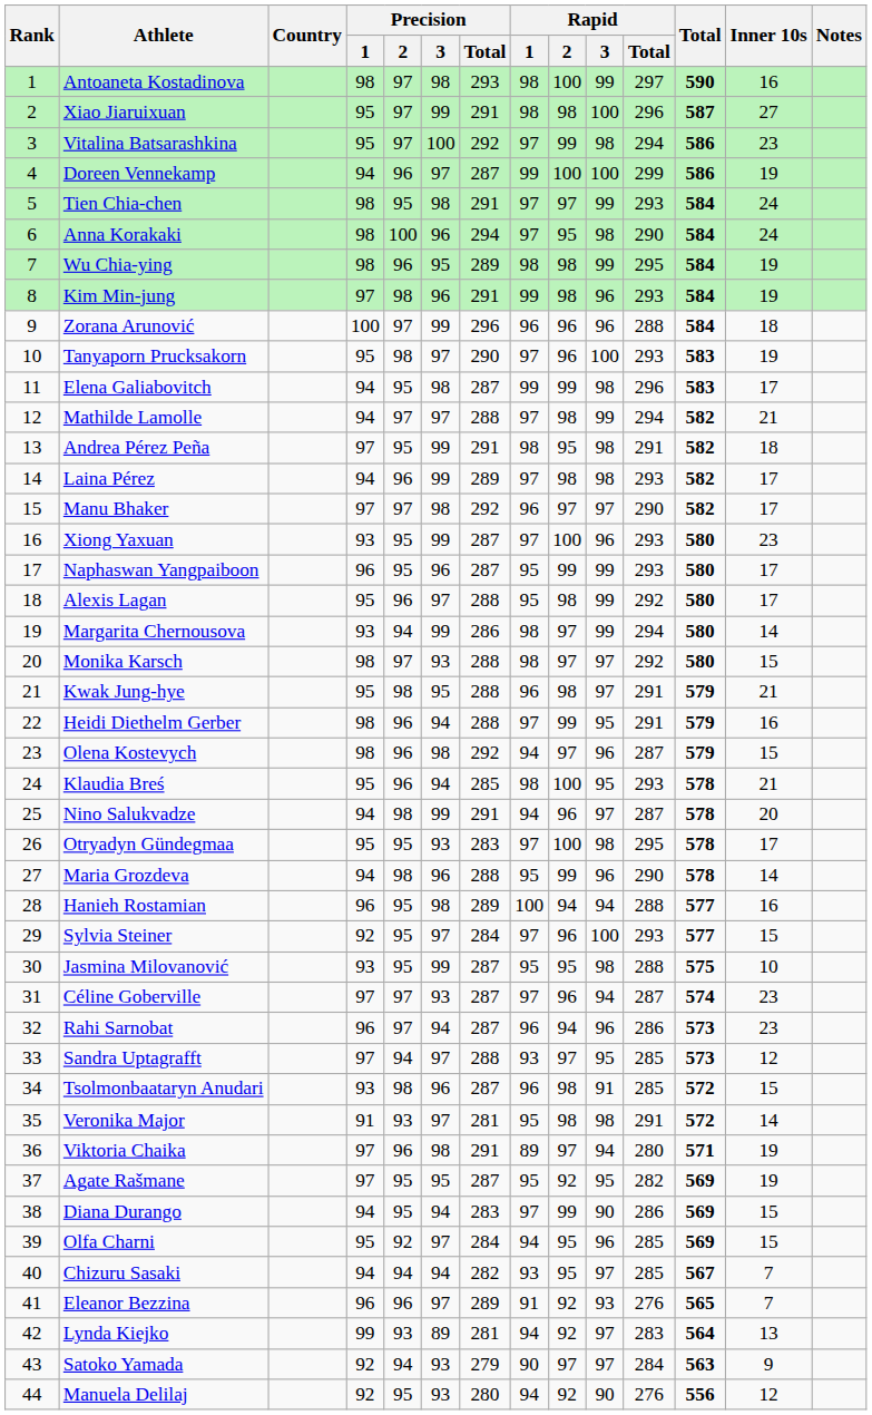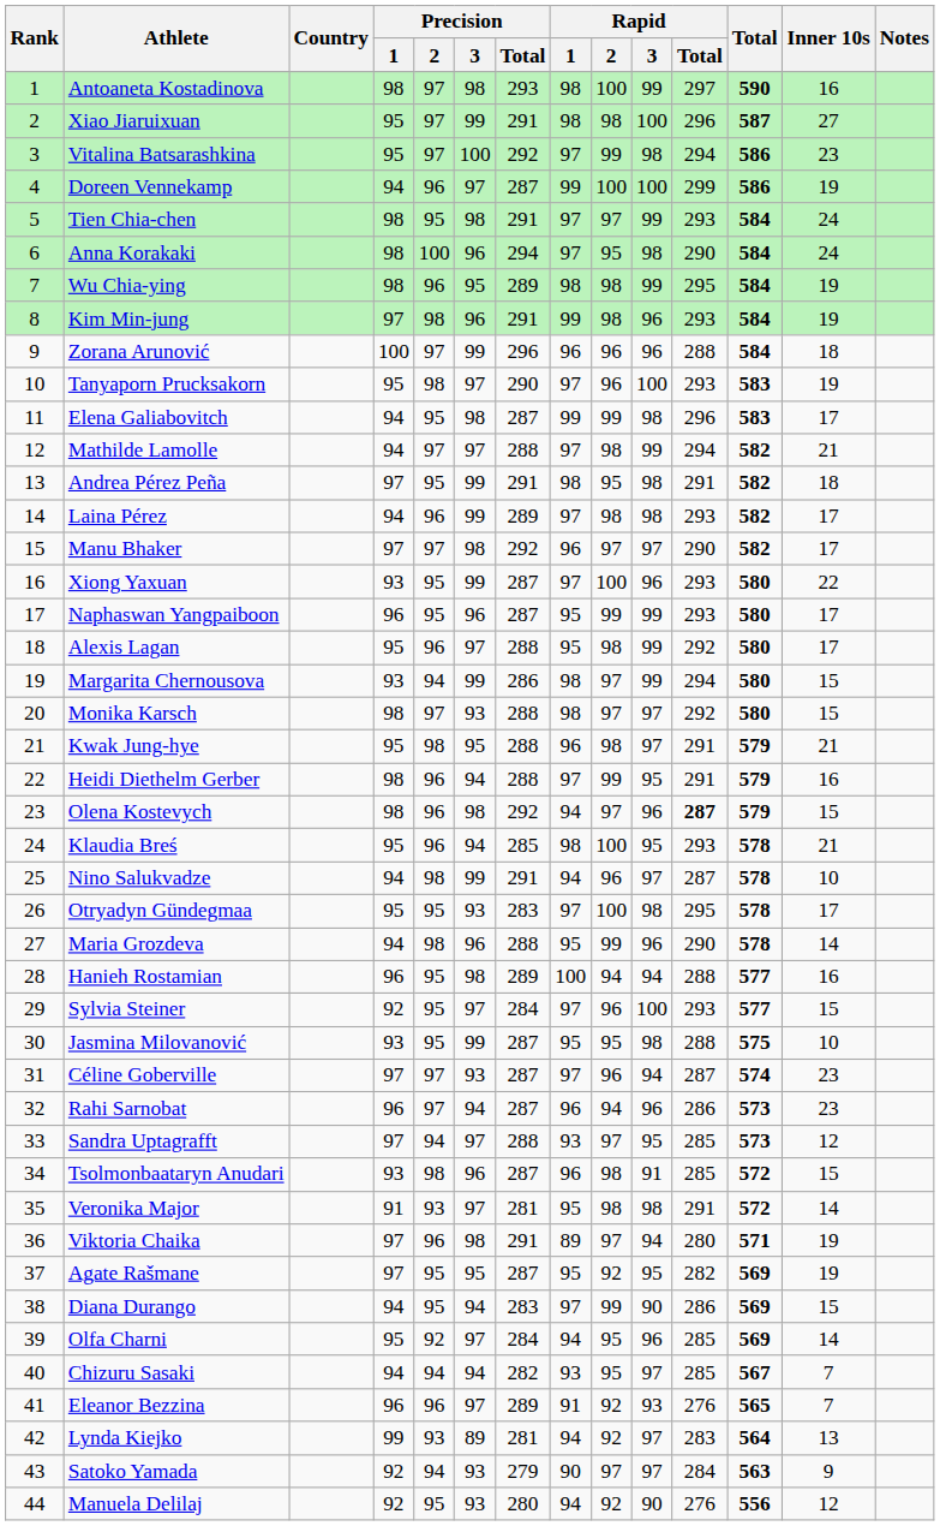 <table class="wikitable sortable" style="text-align:center">
 <tr>
 <th rowspan=2>Rank</th>
 <th rowspan=2>Athlete</th>
 <th rowspan=2>Country</th>
 <th colspan=4>Precision</th>
 <th colspan=4>Rapid</th>
 <th rowspan=2>Total</th>
 <th rowspan=2>Inner 10s</th>
 <th rowspan=2 class="unsortable">Notes</th>
 </tr>
 <tr>
 <th class="sortable">1</th>
 <th class="sortable">2</th>
 <th class="sortable">3</th>
 <th class="sortable">Total</th>
 <th class="sortable">1</th>
 <th class="sortable">2</th>
 <th class="sortable">3</th>
 <th class="sortable">Total</th>
 </tr>
 <tr bgcolor=bbf3bb>
 <td>1</td>
 <td align=left><a href='#'>Antoaneta Kostadinova</a></td>
 <td align=left></td>
 <td>98</td>
 <td>97</td>
 <td>98</td>
 <td>293</td>
 <td>98</td>
 <td>100</td>
 <td>99</td>
 <td>297</td>
 <td><strong>590</strong></td>
 <td>16</td>
 <td></td>
 </tr>
 <tr bgcolor=bbf3bb>
 <td>2</td>
 <td align=left><a href='#'>Xiao Jiaruixuan</a></td>
 <td align=left></td>
 <td>95</td>
 <td>97</td>
 <td>99</td>
 <td>291</td>
 <td>98</td>
 <td>98</td>
 <td>100</td>
 <td>296</td>
 <td><strong>587</strong></td>
 <td>27</td>
 <td></td>
 </tr>
 <tr bgcolor=bbf3bb>
 <td>3</td>
 <td align=left><a href='#'>Vitalina Batsarashkina</a></td>
 <td align=left></td>
 <td>95</td>
 <td>97</td>
 <td>100</td>
 <td>292</td>
 <td>97</td>
 <td>99</td>
 <td>98</td>
 <td>294</td>
 <td><strong>586</strong></td>
 <td>23</td>
 <td></td>
 </tr>
 <tr bgcolor=bbf3bb>
 <td>4</td>
 <td align=left><a href='#'>Doreen Vennekamp</a></td>
 <td align=left></td>
 <td>94</td>
 <td>96</td>
 <td>97</td>
 <td>287</td>
 <td>99</td>
 <td>100</td>
 <td>100</td>
 <td>299</td>
 <td><strong>586</strong></td>
 <td>19</td>
 <td></td>
 </tr>
 <tr bgcolor=bbf3bb>
 <td>5</td>
 <td align=left><a href='#'>Tien Chia-chen</a></td>
 <td align=left></td>
 <td>98</td>
 <td>95</td>
 <td>98</td>
 <td>291</td>
 <td>97</td>
 <td>97</td>
 <td>99</td>
 <td>293</td>
 <td><strong>584</strong></td>
 <td>24</td>
 <td></td>
 </tr>
 <tr bgcolor=bbf3bb>
 <td>6</td>
 <td align=left><a href='#'>Anna Korakaki</a></td>
 <td align=left></td>
 <td>98</td>
 <td>100</td>
 <td>96</td>
 <td>294</td>
 <td>97</td>
 <td>95</td>
 <td>98</td>
 <td>290</td>
 <td><strong>584</strong></td>
 <td>24</td>
 <td></td>
 </tr>
 <tr bgcolor=bbf3bb>
 <td>7</td>
 <td align=left><a href='#'>Wu Chia-ying</a></td>
 <td align=left></td>
 <td>98</td>
 <td>96</td>
 <td>95</td>
 <td>289</td>
 <td>98</td>
 <td>98</td>
 <td>99</td>
 <td>295</td>
 <td><strong>584</strong></td>
 <td>19</td>
 <td></td>
 </tr>
 <tr bgcolor=bbf3bb>
 <td>8</td>
 <td align=left><a href='#'>Kim Min-jung</a></td>
 <td align=left></td>
 <td>97</td>
 <td>98</td>
 <td>96</td>
 <td>291</td>
 <td>99</td>
 <td>98</td>
 <td>96</td>
 <td>293</td>
 <td><strong>584</strong></td>
 <td>19</td>
 <td></td>
 </tr>
 <tr>
 <td>9</td>
 <td align=left><a href='#'>Zorana Arunović</a></td>
 <td align=left></td>
 <td>100</td>
 <td>97</td>
 <td>99</td>
 <td>296</td>
 <td>96</td>
 <td>96</td>
 <td>96</td>
 <td>288</td>
 <td><strong>584</strong></td>
 <td>18</td>
 <td></td>
 </tr>
 <tr>
 <td>10</td>
 <td align=left><a href='#'>Tanyaporn Prucksakorn</a></td>
 <td align=left></td>
 <td>95</td>
 <td>98</td>
 <td>97</td>
 <td>290</td>
 <td>97</td>
 <td>96</td>
 <td>100</td>
 <td>293</td>
 <td><strong>583</strong></td>
 <td>19</td>
 <td></td>
 </tr>
 <tr>
 <td>11</td>
 <td align=left><a href='#'>Elena Galiabovitch</a></td>
 <td align=left></td>
 <td>94</td>
 <td>95</td>
 <td>98</td>
 <td>287</td>
 <td>99</td>
 <td>99</td>
 <td>98</td>
 <td>296</td>
 <td><strong>583</strong></td>
 <td>17</td>
 <td></td>
 </tr>
 <tr>
 <td>12</td>
 <td align=left><a href='#'>Mathilde Lamolle</a></td>
 <td align=left></td>
 <td>94</td>
 <td>97</td>
 <td>97</td>
 <td>288</td>
 <td>97</td>
 <td>98</td>
 <td>99</td>
 <td>294</td>
 <td><strong>582</strong></td>
 <td>21</td>
 <td></td>
 </tr>
 <tr>
 <td>13</td>
 <td align=left><a href='#'>Andrea Pérez Peña</a></td>
 <td align=left></td>
 <td>97</td>
 <td>95</td>
 <td>99</td>
 <td>291</td>
 <td>98</td>
 <td>95</td>
 <td>98</td>
 <td>291</td>
 <td><strong>582</strong></td>
 <td>18</td>
 <td></td>
 </tr>
 <tr>
 <td>14</td>
 <td align=left><a href='#'>Laina Pérez</a></td>
 <td align=left></td>
 <td>94</td>
 <td>96</td>
 <td>99</td>
 <td>289</td>
 <td>97</td>
 <td>98</td>
 <td>98</td>
 <td>293</td>
 <td><strong>582</strong></td>
 <td>17</td>
 <td></td>
 </tr>
 <tr>
 <td>15</td>
 <td align=left><a href='#'>Manu Bhaker</a></td>
 <td align=left></td>
 <td>97</td>
 <td>97</td>
 <td>98</td>
 <td>292</td>
 <td>96</td>
 <td>97</td>
 <td>97</td>
 <td>290</td>
 <td><strong>582</strong></td>
 <td>17</td>
 <td></td>
 </tr>
 <tr>
 <td>16</td>
 <td align=left><a href='#'>Xiong Yaxuan</a></td>
 <td align=left></td>
 <td>93</td>
 <td>95</td>
 <td>99</td>
 <td>287</td>
 <td>97</td>
 <td>100</td>
 <td>96</td>
 <td>293</td>
 <td><strong>580</strong></td>
-<td>23</td>
+<td>22</td>
 <td></td>
 </tr>
 <tr>
 <td>17</td>
 <td align=left><a href='#'>Naphaswan Yangpaiboon</a></td>
 <td align=left></td>
 <td>96</td>
 <td>95</td>
 <td>96</td>
 <td>287</td>
 <td>95</td>
 <td>99</td>
 <td>99</td>
 <td>293</td>
 <td><strong>580</strong></td>
 <td>17</td>
 <td></td>
 </tr>
 <tr>
 <td>18</td>
 <td align=left><a href='#'>Alexis Lagan</a></td>
 <td align=left></td>
 <td>95</td>
 <td>96</td>
 <td>97</td>
 <td>288</td>
 <td>95</td>
 <td>98</td>
 <td>99</td>
 <td>292</td>
 <td><strong>580</strong></td>
 <td>17</td>
 <td></td>
 </tr>
 <tr>
 <td>19</td>
 <td align=left><a href='#'>Margarita Chernousova</a></td>
 <td align=left></td>
 <td>93</td>
 <td>94</td>
 <td>99</td>
 <td>286</td>
 <td>98</td>
 <td>97</td>
 <td>99</td>
 <td>294</td>
 <td><strong>580</strong></td>
-<td>14</td>
+<td>15</td>
 <td></td>
 </tr>
 <tr>
 <td>20</td>
 <td align=left><a href='#'>Monika Karsch</a></td>
 <td align=left></td>
 <td>98</td>
 <td>97</td>
 <td>93</td>
 <td>288</td>
 <td>98</td>
 <td>97</td>
 <td>97</td>
 <td>292</td>
 <td><strong>580</strong></td>
 <td>15</td>
 <td></td>
 </tr>
 <tr>
 <td>21</td>
 <td align=left><a href='#'>Kwak Jung-hye</a></td>
 <td align=left></td>
 <td>95</td>
 <td>98</td>
 <td>95</td>
 <td>288</td>
 <td>96</td>
 <td>98</td>
 <td>97</td>
 <td>291</td>
 <td><strong>579</strong></td>
 <td>21</td>
 <td></td>
 </tr>
 <tr>
 <td>22</td>
 <td align=left><a href='#'>Heidi Diethelm Gerber</a></td>
 <td align=left></td>
 <td>98</td>
 <td>96</td>
 <td>94</td>
 <td>288</td>
 <td>97</td>
 <td>99</td>
 <td>95</td>
 <td>291</td>
 <td><strong>579</strong></td>
 <td>16</td>
 <td></td>
 </tr>
 <tr>
 <td>23</td>
 <td align=left><a href='#'>Olena Kostevych</a></td>
 <td align=left></td>
 <td>98</td>
 <td>96</td>
 <td>98</td>
 <td>292</td>
 <td>94</td>
 <td>97</td>
 <td>96</td>
-<td>287</td>
+<td><strong>287</strong></td>
 <td><strong>579</strong></td>
 <td>15</td>
 <td></td>
 </tr>
 <tr>
 <td>24</td>
 <td align=left><a href='#'>Klaudia Breś</a></td>
 <td align=left></td>
 <td>95</td>
 <td>96</td>
 <td>94</td>
 <td>285</td>
 <td>98</td>
 <td>100</td>
 <td>95</td>
 <td>293</td>
 <td><strong>578</strong></td>
 <td>21</td>
 <td></td>
 </tr>
 <tr>
 <td>25</td>
 <td align=left><a href='#'>Nino Salukvadze</a></td>
 <td align=left></td>
 <td>94</td>
 <td>98</td>
 <td>99</td>
 <td>291</td>
 <td>94</td>
 <td>96</td>
 <td>97</td>
 <td>287</td>
 <td><strong>578</strong></td>
-<td>20</td>
+<td>10</td>
 <td></td>
 </tr>
 <tr>
 <td>26</td>
 <td align=left><a href='#'>Otryadyn Gündegmaa</a></td>
 <td align=left></td>
 <td>95</td>
 <td>95</td>
 <td>93</td>
 <td>283</td>
 <td>97</td>
 <td>100</td>
 <td>98</td>
 <td>295</td>
 <td><strong>578</strong></td>
 <td>17</td>
 <td></td>
 </tr>
 <tr>
 <td>27</td>
 <td align=left><a href='#'>Maria Grozdeva</a></td>
 <td align=left></td>
 <td>94</td>
 <td>98</td>
 <td>96</td>
 <td>288</td>
 <td>95</td>
 <td>99</td>
 <td>96</td>
 <td>290</td>
 <td><strong>578</strong></td>
 <td>14</td>
 <td></td>
 </tr>
 <tr>
 <td>28</td>
 <td align=left><a href='#'>Hanieh Rostamian</a></td>
 <td align=left></td>
 <td>96</td>
 <td>95</td>
 <td>98</td>
 <td>289</td>
 <td>100</td>
 <td>94</td>
 <td>94</td>
 <td>288</td>
 <td><strong>577</strong></td>
 <td>16</td>
 <td></td>
 </tr>
 <tr>
 <td>29</td>
 <td align=left><a href='#'>Sylvia Steiner</a></td>
 <td align=left></td>
 <td>92</td>
 <td>95</td>
 <td>97</td>
 <td>284</td>
 <td>97</td>
 <td>96</td>
 <td>100</td>
 <td>293</td>
 <td><strong>577</strong></td>
 <td>15</td>
 <td></td>
 </tr>
 <tr>
 <td>30</td>
 <td align=left><a href='#'>Jasmina Milovanović</a></td>
 <td align=left></td>
 <td>93</td>
 <td>95</td>
 <td>99</td>
 <td>287</td>
 <td>95</td>
 <td>95</td>
 <td>98</td>
 <td>288</td>
 <td><strong>575</strong></td>
 <td>10</td>
 <td></td>
 </tr>
 <tr>
 <td>31</td>
 <td align=left><a href='#'>Céline Goberville</a></td>
 <td align=left></td>
 <td>97</td>
 <td>97</td>
 <td>93</td>
 <td>287</td>
 <td>97</td>
 <td>96</td>
 <td>94</td>
 <td>287</td>
 <td><strong>574</strong></td>
 <td>23</td>
 <td></td>
 </tr>
 <tr>
 <td>32</td>
 <td align=left><a href='#'>Rahi Sarnobat</a></td>
 <td align=left></td>
 <td>96</td>
 <td>97</td>
 <td>94</td>
 <td>287</td>
 <td>96</td>
 <td>94</td>
 <td>96</td>
 <td>286</td>
 <td><strong>573</strong></td>
 <td>23</td>
 <td></td>
 </tr>
 <tr>
 <td>33</td>
 <td align=left><a href='#'>Sandra Uptagrafft</a></td>
 <td align=left></td>
 <td>97</td>
 <td>94</td>
 <td>97</td>
 <td>288</td>
 <td>93</td>
 <td>97</td>
 <td>95</td>
 <td>285</td>
 <td><strong>573</strong></td>
 <td>12</td>
 <td></td>
 </tr>
 <tr>
 <td>34</td>
 <td align=left><a href='#'>Tsolmonbaataryn Anudari</a></td>
 <td align=left></td>
 <td>93</td>
 <td>98</td>
 <td>96</td>
 <td>287</td>
 <td>96</td>
 <td>98</td>
 <td>91</td>
 <td>285</td>
 <td><strong>572</strong></td>
 <td>15</td>
 <td></td>
 </tr>
 <tr>
 <td>35</td>
 <td align=left><a href='#'>Veronika Major</a></td>
 <td align=left></td>
 <td>91</td>
 <td>93</td>
 <td>97</td>
 <td>281</td>
 <td>95</td>
 <td>98</td>
 <td>98</td>
 <td>291</td>
 <td><strong>572</strong></td>
 <td>14</td>
 <td></td>
 </tr>
 <tr>
 <td>36</td>
 <td align=left><a href='#'>Viktoria Chaika</a></td>
 <td align=left></td>
 <td>97</td>
 <td>96</td>
 <td>98</td>
 <td>291</td>
 <td>89</td>
 <td>97</td>
 <td>94</td>
 <td>280</td>
 <td><strong>571</strong></td>
 <td>19</td>
 <td></td>
 </tr>
 <tr>
 <td>37</td>
 <td align=left><a href='#'>Agate Rašmane</a></td>
 <td align=left></td>
 <td>97</td>
 <td>95</td>
 <td>95</td>
 <td>287</td>
 <td>95</td>
 <td>92</td>
 <td>95</td>
 <td>282</td>
 <td><strong>569</strong></td>
 <td>19</td>
 <td></td>
 </tr>
 <tr>
 <td>38</td>
 <td align=left><a href='#'>Diana Durango</a></td>
 <td align=left></td>
 <td>94</td>
 <td>95</td>
 <td>94</td>
 <td>283</td>
 <td>97</td>
 <td>99</td>
 <td>90</td>
 <td>286</td>
 <td><strong>569</strong></td>
 <td>15</td>
 <td></td>
 </tr>
 <tr>
 <td>39</td>
 <td align=left><a href='#'>Olfa Charni</a></td>
 <td align=left></td>
 <td>95</td>
 <td>92</td>
 <td>97</td>
 <td>284</td>
 <td>94</td>
 <td>95</td>
 <td>96</td>
 <td>285</td>
 <td><strong>569</strong></td>
-<td>15</td>
+<td>14</td>
 <td></td>
 </tr>
 <tr>
 <td>40</td>
 <td align=left><a href='#'>Chizuru Sasaki</a></td>
 <td align="left"></td>
 <td>94</td>
 <td>94</td>
 <td>94</td>
 <td>282</td>
 <td>93</td>
 <td>95</td>
 <td>97</td>
 <td>285</td>
 <td><strong>567</strong></td>
 <td>7</td>
 <td></td>
 </tr>
 <tr>
 <td>41</td>
 <td align=left><a href='#'>Eleanor Bezzina</a></td>
 <td align=left></td>
 <td>96</td>
 <td>96</td>
 <td>97</td>
 <td>289</td>
 <td>91</td>
 <td>92</td>
 <td>93</td>
 <td>276</td>
 <td><strong>565</strong></td>
 <td>7</td>
 <td></td>
 </tr>
 <tr>
 <td>42</td>
 <td align=left><a href='#'>Lynda Kiejko</a></td>
 <td align=left></td>
 <td>99</td>
 <td>93</td>
 <td>89</td>
 <td>281</td>
 <td>94</td>
 <td>92</td>
 <td>97</td>
 <td>283</td>
 <td><strong>564</strong></td>
 <td>13</td>
 <td></td>
 </tr>
 <tr>
 <td>43</td>
 <td align=left><a href='#'>Satoko Yamada</a></td>
 <td align=left></td>
 <td>92</td>
 <td>94</td>
 <td>93</td>
 <td>279</td>
 <td>90</td>
 <td>97</td>
 <td>97</td>
 <td>284</td>
 <td><strong>563</strong></td>
 <td>9</td>
 <td></td>
 </tr>
 <tr>
 <td>44</td>
 <td align=left><a href='#'>Manuela Delilaj</a></td>
 <td align=left></td>
 <td>92</td>
 <td>95</td>
 <td>93</td>
 <td>280</td>
 <td>94</td>
 <td>92</td>
 <td>90</td>
 <td>276</td>
 <td><strong>556</strong></td>
 <td>12</td>
 <td></td>
 </tr>
 </table>
